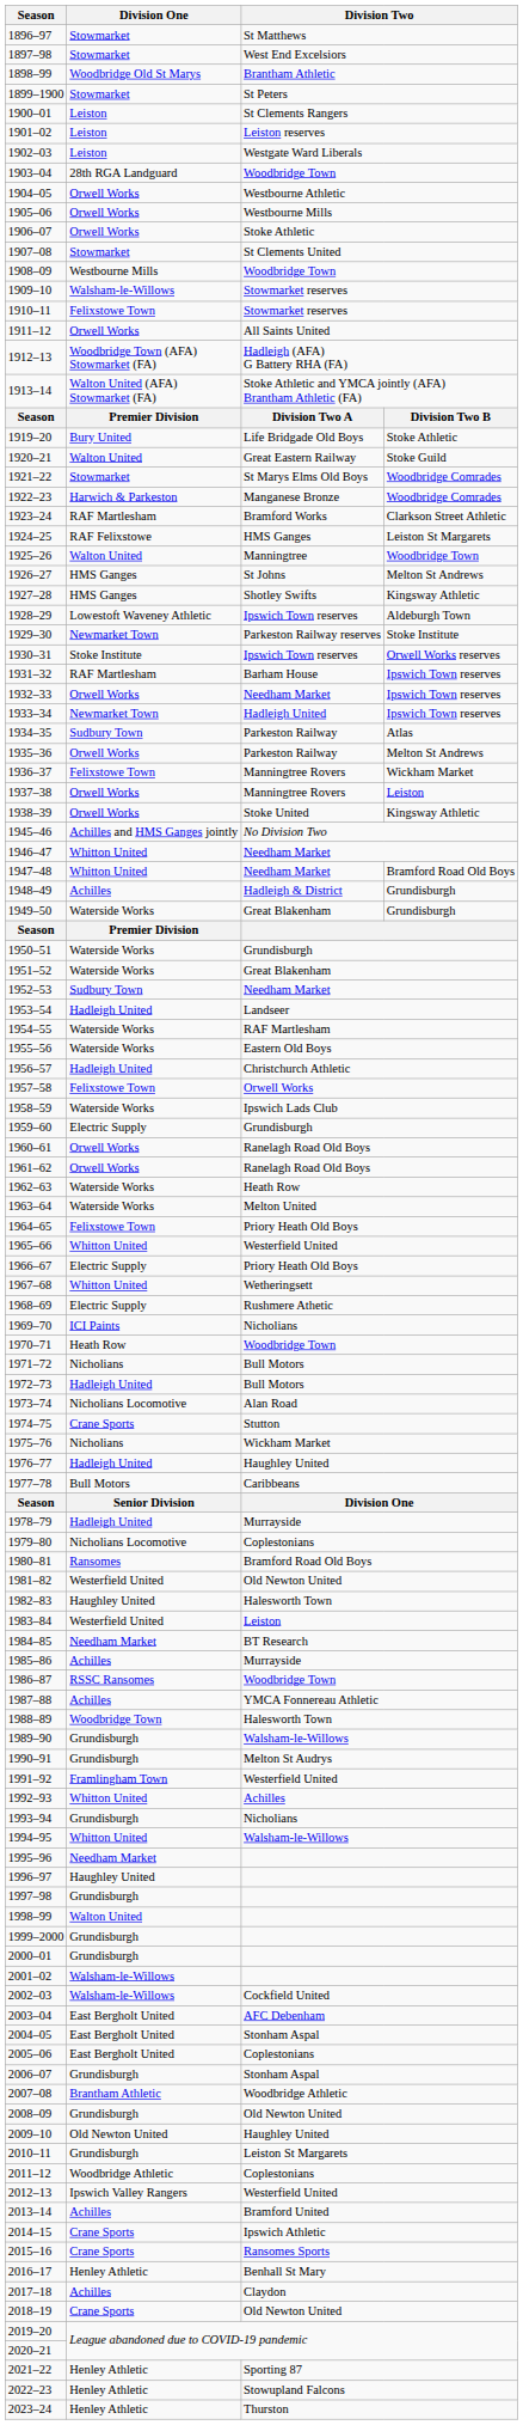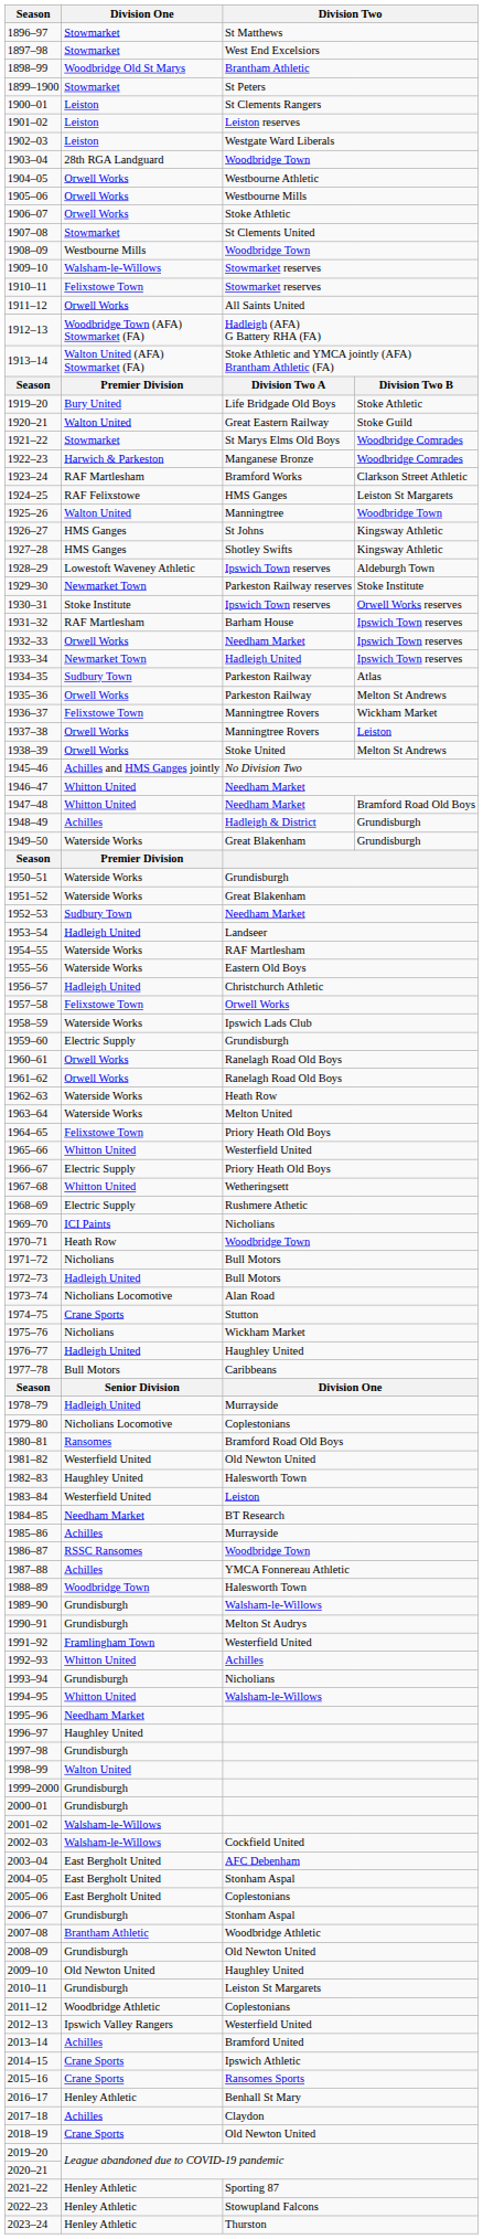 <table class=wikitable>
 <tr>
 <th>Season</th>
 <th>Division One</th>
 <th colspan=2>Division Two</th>
 </tr>
 <tr>
 <td>1896–97</td>
 <td><a href='#'>Stowmarket</a></td>
 <td colspan=2>St Matthews</td>
 </tr>
 <tr>
 <td>1897–98</td>
 <td><a href='#'>Stowmarket</a></td>
 <td colspan=2>West End Excelsiors</td>
 </tr>
 <tr>
 <td>1898–99</td>
 <td><a href='#'>Woodbridge Old St Marys</a></td>
 <td colspan=2><a href='#'>Brantham Athletic</a></td>
 </tr>
 <tr>
 <td>1899–1900</td>
 <td><a href='#'>Stowmarket</a></td>
 <td colspan=2>St Peters</td>
 </tr>
 <tr>
 <td>1900–01</td>
 <td><a href='#'>Leiston</a></td>
 <td colspan=2>St Clements Rangers</td>
 </tr>
 <tr>
 <td>1901–02</td>
 <td><a href='#'>Leiston</a></td>
 <td colspan=2><a href='#'>Leiston</a> reserves</td>
 </tr>
 <tr>
 <td>1902–03</td>
 <td><a href='#'>Leiston</a></td>
 <td colspan=2>Westgate Ward Liberals</td>
 </tr>
 <tr>
 <td>1903–04</td>
 <td>28th RGA Landguard</td>
 <td colspan=2><a href='#'>Woodbridge Town</a></td>
 </tr>
 <tr>
 <td>1904–05</td>
 <td><a href='#'>Orwell Works</a></td>
 <td colspan=2>Westbourne Athletic</td>
 </tr>
 <tr>
 <td>1905–06</td>
 <td><a href='#'>Orwell Works</a></td>
 <td colspan=2>Westbourne Mills</td>
 </tr>
 <tr>
 <td>1906–07</td>
 <td><a href='#'>Orwell Works</a></td>
 <td colspan=2>Stoke Athletic</td>
 </tr>
 <tr>
 <td>1907–08</td>
 <td><a href='#'>Stowmarket</a></td>
 <td colspan=2>St Clements United</td>
 </tr>
 <tr>
 <td>1908–09</td>
 <td>Westbourne Mills</td>
 <td colspan=2><a href='#'>Woodbridge Town</a></td>
 </tr>
 <tr>
 <td>1909–10</td>
 <td><a href='#'>Walsham-le-Willows</a></td>
 <td colspan=2><a href='#'>Stowmarket</a> reserves</td>
 </tr>
 <tr>
 <td>1910–11</td>
 <td><a href='#'>Felixstowe Town</a></td>
 <td colspan=2><a href='#'>Stowmarket</a> reserves</td>
 </tr>
 <tr>
 <td>1911–12</td>
 <td><a href='#'>Orwell Works</a></td>
 <td colspan=2>All Saints United</td>
 </tr>
 <tr>
 <td>1912–13</td>
 <td><a href='#'>Woodbridge Town</a> (AFA)<br><a href='#'>Stowmarket</a> (FA)</td>
 <td colspan=2><a href='#'>Hadleigh</a> (AFA)<br>G Battery RHA (FA)</td>
 </tr>
 <tr>
 <td>1913–14</td>
 <td><a href='#'>Walton United</a> (AFA)<br><a href='#'>Stowmarket</a> (FA)</td>
 <td colspan=2>Stoke Athletic and YMCA jointly (AFA)<br><a href='#'>Brantham Athletic</a> (FA)</td>
 </tr>
 <tr>
 <th>Season</th>
 <th>Premier Division</th>
 <th>Division Two A</th>
 <th>Division Two B</th>
 </tr>
 <tr>
 <td>1919–20</td>
 <td><a href='#'>Bury United</a></td>
 <td>Life Bridgade Old Boys</td>
 <td>Stoke Athletic</td>
 </tr>
 <tr>
 <td>1920–21</td>
 <td><a href='#'>Walton United</a></td>
 <td>Great Eastern Railway</td>
 <td>Stoke Guild</td>
 </tr>
 <tr>
 <td>1921–22</td>
 <td><a href='#'>Stowmarket</a></td>
 <td>St Marys Elms Old Boys</td>
 <td><a href='#'>Woodbridge Comrades</a></td>
 </tr>
 <tr>
 <td>1922–23</td>
 <td><a href='#'>Harwich & Parkeston</a></td>
 <td>Manganese Bronze</td>
 <td><a href='#'>Woodbridge Comrades</a></td>
 </tr>
 <tr>
 <td>1923–24</td>
 <td>RAF Martlesham</td>
 <td>Bramford Works</td>
 <td>Clarkson Street Athletic</td>
 </tr>
 <tr>
 <td>1924–25</td>
 <td>RAF Felixstowe</td>
 <td>HMS Ganges</td>
 <td>Leiston St Margarets</td>
 </tr>
 <tr>
 <td>1925–26</td>
 <td><a href='#'>Walton United</a></td>
 <td>Manningtree</td>
 <td><a href='#'>Woodbridge Town</a></td>
 </tr>
 <tr>
 <td>1926–27</td>
 <td>HMS Ganges</td>
 <td>St Johns</td>
-<td>Melton St Andrews</td>
+<td>Kingsway Athletic</td>
 </tr>
 <tr>
 <td>1927–28</td>
 <td>HMS Ganges</td>
 <td>Shotley Swifts</td>
 <td>Kingsway Athletic</td>
 </tr>
 <tr>
 <td>1928–29</td>
 <td>Lowestoft Waveney Athletic</td>
 <td><a href='#'>Ipswich Town</a> reserves</td>
 <td>Aldeburgh Town</td>
 </tr>
 <tr>
 <td>1929–30</td>
 <td><a href='#'>Newmarket Town</a></td>
 <td>Parkeston Railway reserves</td>
 <td>Stoke Institute</td>
 </tr>
 <tr>
 <td>1930–31</td>
 <td>Stoke Institute</td>
 <td><a href='#'>Ipswich Town</a> reserves</td>
 <td><a href='#'>Orwell Works</a> reserves</td>
 </tr>
 <tr>
 <td>1931–32</td>
 <td>RAF Martlesham</td>
 <td>Barham House</td>
 <td><a href='#'>Ipswich Town</a> reserves</td>
 </tr>
 <tr>
 <td>1932–33</td>
 <td><a href='#'>Orwell Works</a></td>
 <td><a href='#'>Needham Market</a></td>
 <td><a href='#'>Ipswich Town</a> reserves</td>
 </tr>
 <tr>
 <td>1933–34</td>
 <td><a href='#'>Newmarket Town</a></td>
 <td><a href='#'>Hadleigh United</a></td>
 <td><a href='#'>Ipswich Town</a> reserves</td>
 </tr>
 <tr>
 <td>1934–35</td>
 <td><a href='#'>Sudbury Town</a></td>
 <td>Parkeston Railway</td>
 <td>Atlas</td>
 </tr>
 <tr>
 <td>1935–36</td>
 <td><a href='#'>Orwell Works</a></td>
 <td>Parkeston Railway</td>
 <td>Melton St Andrews</td>
 </tr>
 <tr>
 <td>1936–37</td>
 <td><a href='#'>Felixstowe Town</a></td>
 <td>Manningtree Rovers</td>
 <td>Wickham Market</td>
 </tr>
 <tr>
 <td>1937–38</td>
 <td><a href='#'>Orwell Works</a></td>
 <td>Manningtree Rovers</td>
 <td><a href='#'>Leiston</a></td>
 </tr>
 <tr>
 <td>1938–39</td>
 <td><a href='#'>Orwell Works</a></td>
 <td>Stoke United</td>
-<td>Kingsway Athletic</td>
+<td>Melton St Andrews</td>
 </tr>
 <tr>
 <td>1945–46</td>
 <td><a href='#'>Achilles</a> and <a href='#'>HMS Ganges</a> jointly</td>
 <td colspan=2><em>No Division Two</em></td>
 </tr>
 <tr>
 <td>1946–47</td>
 <td><a href='#'>Whitton United</a></td>
 <td colspan=2><a href='#'>Needham Market</a></td>
 </tr>
 <tr>
 <td>1947–48</td>
 <td><a href='#'>Whitton United</a></td>
 <td><a href='#'>Needham Market</a></td>
 <td>Bramford Road Old Boys</td>
 </tr>
 <tr>
 <td>1948–49</td>
 <td><a href='#'>Achilles</a></td>
 <td><a href='#'>Hadleigh & District</a></td>
 <td>Grundisburgh</td>
 </tr>
 <tr>
 <td>1949–50</td>
 <td>Waterside Works</td>
 <td>Great Blakenham</td>
 <td>Grundisburgh</td>
 </tr>
 <tr>
 <th>Season</th>
 <th>Premier Division</th>
 <th colspan=2></th>
 </tr>
 <tr>
 <td>1950–51</td>
 <td>Waterside Works</td>
 <td colspan=2>Grundisburgh</td>
 </tr>
 <tr>
 <td>1951–52</td>
 <td>Waterside Works</td>
 <td colspan=2>Great Blakenham</td>
 </tr>
 <tr>
 <td>1952–53</td>
 <td><a href='#'>Sudbury Town</a></td>
 <td colspan=2><a href='#'>Needham Market</a></td>
 </tr>
 <tr>
 <td>1953–54</td>
 <td><a href='#'>Hadleigh United</a></td>
 <td colspan=2>Landseer</td>
 </tr>
 <tr>
 <td>1954–55</td>
 <td>Waterside Works</td>
 <td colspan=2>RAF Martlesham</td>
 </tr>
 <tr>
 <td>1955–56</td>
 <td>Waterside Works</td>
 <td colspan=2>Eastern Old Boys</td>
 </tr>
 <tr>
 <td>1956–57</td>
 <td><a href='#'>Hadleigh United</a></td>
 <td colspan=2>Christchurch Athletic</td>
 </tr>
 <tr>
 <td>1957–58</td>
 <td><a href='#'>Felixstowe Town</a></td>
 <td colspan=2><a href='#'>Orwell Works</a></td>
 </tr>
 <tr>
 <td>1958–59</td>
 <td>Waterside Works</td>
 <td colspan=2>Ipswich Lads Club</td>
 </tr>
 <tr>
 <td>1959–60</td>
 <td>Electric Supply</td>
 <td colspan=2>Grundisburgh</td>
 </tr>
 <tr>
 <td>1960–61</td>
 <td><a href='#'>Orwell Works</a></td>
 <td colspan=2>Ranelagh Road Old Boys</td>
 </tr>
 <tr>
 <td>1961–62</td>
 <td><a href='#'>Orwell Works</a></td>
 <td colspan=2>Ranelagh Road Old Boys</td>
 </tr>
 <tr>
 <td>1962–63</td>
 <td>Waterside Works</td>
 <td colspan=2>Heath Row</td>
 </tr>
 <tr>
 <td>1963–64</td>
 <td>Waterside Works</td>
 <td colspan=2>Melton United</td>
 </tr>
 <tr>
 <td>1964–65</td>
 <td><a href='#'>Felixstowe Town</a></td>
 <td colspan=2>Priory Heath Old Boys</td>
 </tr>
 <tr>
 <td>1965–66</td>
 <td><a href='#'>Whitton United</a></td>
 <td colspan=2>Westerfield United</td>
 </tr>
 <tr>
 <td>1966–67</td>
 <td>Electric Supply</td>
 <td colspan=2>Priory Heath Old Boys</td>
 </tr>
 <tr>
 <td>1967–68</td>
 <td><a href='#'>Whitton United</a></td>
 <td colspan=2>Wetheringsett</td>
 </tr>
 <tr>
 <td>1968–69</td>
 <td>Electric Supply</td>
 <td colspan=2>Rushmere Athetic</td>
 </tr>
 <tr>
 <td>1969–70</td>
 <td><a href='#'>ICI Paints</a></td>
 <td colspan=2>Nicholians</td>
 </tr>
 <tr>
 <td>1970–71</td>
 <td>Heath Row</td>
 <td colspan=2><a href='#'>Woodbridge Town</a></td>
 </tr>
 <tr>
 <td>1971–72</td>
 <td>Nicholians</td>
 <td colspan=2>Bull Motors</td>
 </tr>
 <tr>
 <td>1972–73</td>
 <td><a href='#'>Hadleigh United</a></td>
 <td colspan=2>Bull Motors</td>
 </tr>
 <tr>
 <td>1973–74</td>
 <td>Nicholians Locomotive</td>
 <td colspan=2>Alan Road</td>
 </tr>
 <tr>
 <td>1974–75</td>
 <td><a href='#'>Crane Sports</a></td>
 <td colspan=2>Stutton</td>
 </tr>
 <tr>
 <td>1975–76</td>
 <td>Nicholians</td>
 <td colspan=2>Wickham Market</td>
 </tr>
 <tr>
 <td>1976–77</td>
 <td><a href='#'>Hadleigh United</a></td>
 <td colspan=2>Haughley United</td>
 </tr>
 <tr>
 <td>1977–78</td>
 <td>Bull Motors</td>
 <td colspan=2>Caribbeans</td>
 </tr>
 <tr>
 <th>Season</th>
 <th>Senior Division</th>
 <th colspan=2>Division One</th>
 </tr>
 <tr>
 <td>1978–79</td>
 <td><a href='#'>Hadleigh United</a></td>
 <td colspan=2>Murrayside</td>
 </tr>
 <tr>
 <td>1979–80</td>
 <td>Nicholians Locomotive</td>
 <td colspan=2>Coplestonians</td>
 </tr>
 <tr>
 <td>1980–81</td>
 <td><a href='#'>Ransomes</a></td>
 <td colspan=2>Bramford Road Old Boys</td>
 </tr>
 <tr>
 <td>1981–82</td>
 <td>Westerfield United</td>
 <td colspan=2>Old Newton United</td>
 </tr>
 <tr>
 <td>1982–83</td>
 <td>Haughley United</td>
 <td colspan=2>Halesworth Town</td>
 </tr>
 <tr>
 <td>1983–84</td>
 <td>Westerfield United</td>
 <td colspan=2><a href='#'>Leiston</a></td>
 </tr>
 <tr>
 <td>1984–85</td>
 <td><a href='#'>Needham Market</a></td>
 <td colspan=2>BT Research</td>
 </tr>
 <tr>
 <td>1985–86</td>
 <td><a href='#'>Achilles</a></td>
 <td colspan=2>Murrayside</td>
 </tr>
 <tr>
 <td>1986–87</td>
 <td><a href='#'>RSSC Ransomes</a></td>
 <td colspan=2><a href='#'>Woodbridge Town</a></td>
 </tr>
 <tr>
 <td>1987–88</td>
 <td><a href='#'>Achilles</a></td>
 <td colspan=2>YMCA Fonnereau Athletic</td>
 </tr>
 <tr>
 <td>1988–89</td>
 <td><a href='#'>Woodbridge Town</a></td>
 <td colspan=2>Halesworth Town</td>
 </tr>
 <tr>
 <td>1989–90</td>
 <td>Grundisburgh</td>
 <td colspan=2><a href='#'>Walsham-le-Willows</a></td>
 </tr>
 <tr>
 <td>1990–91</td>
 <td>Grundisburgh</td>
 <td colspan=2>Melton St Audrys</td>
 </tr>
 <tr>
 <td>1991–92</td>
 <td><a href='#'>Framlingham Town</a></td>
 <td colspan=2>Westerfield United</td>
 </tr>
 <tr>
 <td>1992–93</td>
 <td><a href='#'>Whitton United</a></td>
 <td colspan=2><a href='#'>Achilles</a></td>
 </tr>
 <tr>
 <td>1993–94</td>
 <td>Grundisburgh</td>
 <td colspan=2>Nicholians</td>
 </tr>
 <tr>
 <td>1994–95</td>
 <td><a href='#'>Whitton United</a></td>
 <td colspan=2><a href='#'>Walsham-le-Willows</a></td>
 </tr>
 <tr>
 <td>1995–96</td>
 <td><a href='#'>Needham Market</a></td>
 <td colspan=2></td>
 </tr>
 <tr>
 <td>1996–97</td>
 <td>Haughley United</td>
 <td colspan=2></td>
 </tr>
 <tr>
 <td>1997–98</td>
 <td>Grundisburgh</td>
 <td colspan=2></td>
 </tr>
 <tr>
 <td>1998–99</td>
 <td><a href='#'>Walton United</a></td>
 <td colspan=2></td>
 </tr>
 <tr>
 <td>1999–2000</td>
 <td>Grundisburgh</td>
 <td colspan=2></td>
 </tr>
 <tr>
 <td>2000–01</td>
 <td>Grundisburgh</td>
 <td colspan=2></td>
 </tr>
 <tr>
 <td>2001–02</td>
 <td><a href='#'>Walsham-le-Willows</a></td>
 <td colspan=2></td>
 </tr>
 <tr>
 <td>2002–03</td>
 <td><a href='#'>Walsham-le-Willows</a></td>
 <td colspan=2>Cockfield United</td>
 </tr>
 <tr>
 <td>2003–04</td>
 <td>East Bergholt United</td>
 <td colspan=2><a href='#'>AFC Debenham</a></td>
 </tr>
 <tr>
 <td>2004–05</td>
 <td>East Bergholt United</td>
 <td colspan=2>Stonham Aspal</td>
 </tr>
 <tr>
 <td>2005–06</td>
 <td>East Bergholt United</td>
 <td colspan=2>Coplestonians</td>
 </tr>
 <tr>
 <td>2006–07</td>
 <td>Grundisburgh</td>
 <td colspan=2>Stonham Aspal</td>
 </tr>
 <tr>
 <td>2007–08</td>
 <td><a href='#'>Brantham Athletic</a></td>
 <td colspan=2>Woodbridge Athletic</td>
 </tr>
 <tr>
 <td>2008–09</td>
 <td>Grundisburgh</td>
 <td colspan=2>Old Newton United</td>
 </tr>
 <tr>
 <td>2009–10</td>
 <td>Old Newton United</td>
 <td colspan=2>Haughley United</td>
 </tr>
 <tr>
 <td>2010–11</td>
 <td>Grundisburgh</td>
 <td colspan=2>Leiston St Margarets</td>
 </tr>
 <tr>
 <td>2011–12</td>
 <td>Woodbridge Athletic</td>
 <td colspan=2>Coplestonians</td>
 </tr>
 <tr>
 <td>2012–13</td>
 <td>Ipswich Valley Rangers</td>
 <td colspan=2>Westerfield United</td>
 </tr>
 <tr>
 <td>2013–14</td>
 <td><a href='#'>Achilles</a></td>
 <td colspan=2>Bramford United</td>
 </tr>
 <tr>
 <td>2014–15</td>
 <td><a href='#'>Crane Sports</a></td>
 <td colspan=2>Ipswich Athletic</td>
 </tr>
 <tr>
 <td>2015–16</td>
 <td><a href='#'>Crane Sports</a></td>
 <td colspan=2><a href='#'>Ransomes Sports</a></td>
 </tr>
 <tr>
 <td>2016–17</td>
 <td>Henley Athletic</td>
 <td colspan=2>Benhall St Mary</td>
 </tr>
 <tr>
 <td>2017–18</td>
 <td><a href='#'>Achilles</a></td>
 <td colspan=2>Claydon</td>
 </tr>
 <tr>
 <td>2018–19</td>
 <td><a href='#'>Crane Sports</a></td>
 <td colspan=2>Old Newton United</td>
 </tr>
 <tr>
 <td>2019–20</td>
 <td colspan=3 rowspan=2><em>League abandoned due to COVID-19 pandemic</em></td>
 </tr>
 <tr>
 <td>2020–21</td>
 </tr>
 <tr>
 <td>2021–22</td>
 <td>Henley Athletic</td>
 <td colspan=2>Sporting 87</td>
 </tr>
 <tr>
 <td>2022–23</td>
 <td>Henley Athletic</td>
 <td colspan=2>Stowupland Falcons</td>
 </tr>
 <tr>
 <td>2023–24</td>
 <td>Henley Athletic</td>
 <td colspan=2>Thurston</td>
 </tr>
 </table>
